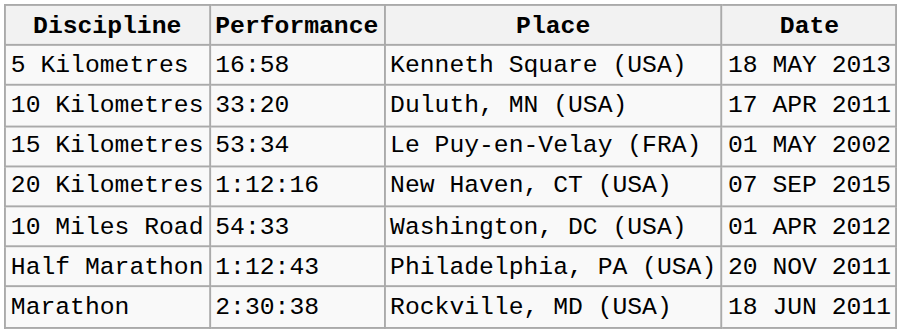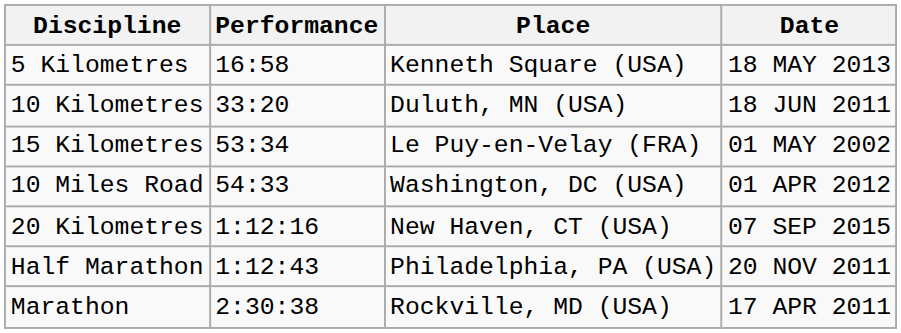 <table class="wikitable">
 <tr>
 <th>Discipline</th>
 <th>Performance</th>
 <th>Place</th>
 <th>Date</th>
 </tr>
 <tr>
 <td>5 Kilometres</td>
 <td>16:58</td>
 <td>Kenneth Square (USA)</td>
 <td>18 MAY 2013</td>
 </tr>
 <tr>
 <td>10 Kilometres</td>
 <td>33:20</td>
 <td>Duluth, MN (USA)</td>
-<td>17 APR 2011</td>
+<td>18 JUN 2011</td>
 </tr>
 <tr>
 <td>15 Kilometres</td>
 <td>53:34</td>
 <td>Le Puy-en-Velay (FRA)</td>
 <td>01 MAY 2002</td>
 </tr>
 <tr>
+<td>10 Miles Road</td>
+<td>54:33</td>
+<td>Washington, DC (USA)</td>
+<td>01 APR 2012</td>
+</tr>
+<tr>
 <td>20 Kilometres</td>
 <td>1:12:16</td>
 <td>New Haven, CT (USA)</td>
 <td>07 SEP 2015</td>
-</tr>
-<tr>
-<td>10 Miles Road</td>
-<td>54:33</td>
-<td>Washington, DC (USA)</td>
-<td>01 APR 2012</td>
 </tr>
 <tr>
 <td>Half Marathon</td>
 <td>1:12:43</td>
 <td>Philadelphia, PA (USA)</td>
 <td>20 NOV 2011</td>
 </tr>
 <tr>
 <td>Marathon</td>
 <td>2:30:38</td>
 <td>Rockville, MD (USA)</td>
-<td>18 JUN 2011</td>
+<td>17 APR 2011</td>
 </tr>
 </table>
